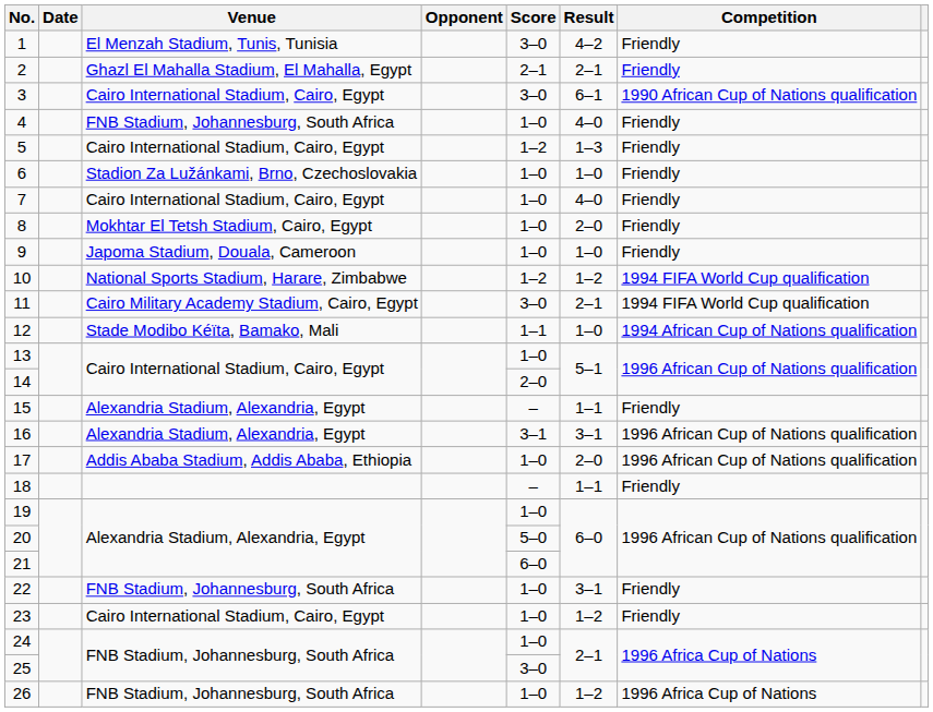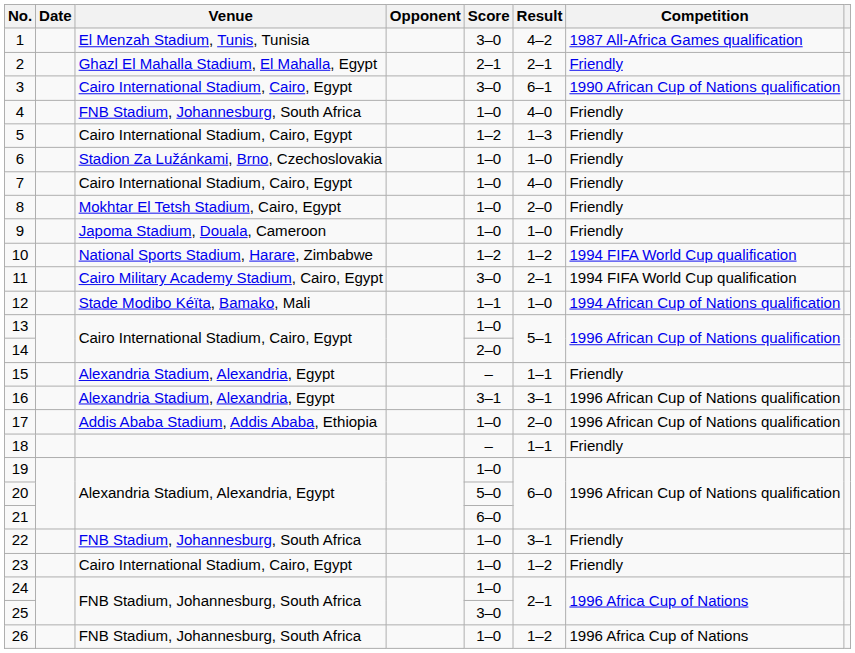 <table class="wikitable sortable">
 <tr>
 <th scope="col">No.</th>
 <th scope="col">Date</th>
 <th scope="col">Venue</th>
 <th scope="col">Opponent</th>
 <th scope="col">Score</th>
 <th scope="col">Result</th>
 <th scope="col">Competition</th>
 <th scope="col" class="unsortable"></th>
 </tr>
 <tr>
 <td style="text-align:center">1</td>
 <td></td>
 <td><a href='#'>El Menzah Stadium</a>, <a href='#'>Tunis</a>, Tunisia</td>
 <td></td>
 <td style="text-align:center">3–0</td>
 <td style="text-align:center">4–2</td>
-<td>Friendly</td>
+<td><a href='#'>1987 All-Africa Games qualification</a></td>
 <td></td>
 </tr>
 <tr>
 <td style="text-align:center">2</td>
 <td></td>
 <td><a href='#'>Ghazl El Mahalla Stadium</a>, <a href='#'>El Mahalla</a>, Egypt</td>
 <td></td>
 <td style="text-align:center">2–1</td>
 <td style="text-align:center">2–1</td>
 <td><a href='#'>Friendly</a></td>
 <td></td>
 </tr>
 <tr>
 <td style="text-align:center">3</td>
 <td></td>
 <td><a href='#'>Cairo International Stadium</a>, <a href='#'>Cairo</a>, Egypt</td>
 <td></td>
 <td style="text-align:center">3–0</td>
 <td style="text-align:center">6–1</td>
 <td><a href='#'>1990 African Cup of Nations qualification</a></td>
 <td></td>
 </tr>
 <tr>
 <td style="text-align:center">4</td>
 <td></td>
 <td><a href='#'>FNB Stadium</a>, <a href='#'>Johannesburg</a>, South Africa</td>
 <td></td>
 <td style="text-align:center">1–0</td>
 <td style="text-align:center">4–0</td>
 <td>Friendly</td>
 <td></td>
 </tr>
 <tr>
 <td style="text-align:center">5</td>
 <td></td>
 <td>Cairo International Stadium, Cairo, Egypt</td>
 <td></td>
 <td style="text-align:center">1–2</td>
 <td style="text-align:center">1–3</td>
 <td>Friendly</td>
 <td></td>
 </tr>
 <tr>
 <td style="text-align:center">6</td>
 <td></td>
 <td><a href='#'>Stadion Za Lužánkami</a>, <a href='#'>Brno</a>, Czechoslovakia</td>
 <td></td>
 <td style="text-align:center">1–0</td>
 <td style="text-align:center">1–0</td>
 <td>Friendly</td>
 <td></td>
 </tr>
 <tr>
 <td style="text-align:center">7</td>
 <td></td>
 <td>Cairo International Stadium, Cairo, Egypt</td>
 <td></td>
 <td style="text-align:center">1–0</td>
 <td style="text-align:center">4–0</td>
 <td>Friendly</td>
 <td></td>
 </tr>
 <tr>
 <td style="text-align:center">8</td>
 <td></td>
 <td><a href='#'>Mokhtar El Tetsh Stadium</a>, Cairo, Egypt</td>
 <td></td>
 <td style="text-align:center">1–0</td>
 <td style="text-align:center">2–0</td>
 <td>Friendly</td>
 <td></td>
 </tr>
 <tr>
 <td style="text-align:center">9</td>
 <td></td>
 <td><a href='#'>Japoma Stadium</a>, <a href='#'>Douala</a>, Cameroon</td>
 <td></td>
 <td style="text-align:center">1–0</td>
 <td style="text-align:center">1–0</td>
 <td>Friendly</td>
 <td></td>
 </tr>
 <tr>
 <td style="text-align:center">10</td>
 <td></td>
 <td><a href='#'>National Sports Stadium</a>, <a href='#'>Harare</a>, Zimbabwe</td>
 <td></td>
 <td style="text-align:center">1–2</td>
 <td style="text-align:center">1–2</td>
 <td><a href='#'>1994 FIFA World Cup qualification</a></td>
 <td></td>
 </tr>
 <tr>
 <td style="text-align:center">11</td>
 <td></td>
 <td><a href='#'>Cairo Military Academy Stadium</a>, Cairo, Egypt</td>
 <td></td>
 <td style="text-align:center">3–0</td>
 <td style="text-align:center">2–1</td>
 <td>1994 FIFA World Cup qualification</td>
 <td></td>
 </tr>
 <tr>
 <td style="text-align:center">12</td>
 <td></td>
 <td><a href='#'>Stade Modibo Kéïta</a>, <a href='#'>Bamako</a>, Mali</td>
 <td></td>
 <td style="text-align:center">1–1</td>
 <td style="text-align:center">1–0</td>
 <td><a href='#'>1994 African Cup of Nations qualification</a></td>
 <td></td>
 </tr>
 <tr>
 <td style="text-align:center">13</td>
 <td rowspan="2"></td>
 <td rowspan="2">Cairo International Stadium, Cairo, Egypt</td>
 <td rowspan="2"></td>
 <td style="text-align:center">1–0</td>
 <td rowspan="2" style="text-align:center">5–1</td>
 <td rowspan="2"><a href='#'>1996 African Cup of Nations qualification</a></td>
 <td rowspan="2"></td>
 </tr>
 <tr>
 <td style="text-align:center">14</td>
 <td style="text-align:center">2–0</td>
 </tr>
 <tr>
 <td style="text-align:center">15</td>
 <td></td>
 <td><a href='#'>Alexandria Stadium</a>, <a href='#'>Alexandria</a>, Egypt</td>
 <td></td>
 <td style="text-align:center">–</td>
 <td style="text-align:center">1–1</td>
 <td>Friendly</td>
 <td></td>
 </tr>
 <tr>
 <td style="text-align:center">16</td>
 <td></td>
 <td><a href='#'>Alexandria Stadium</a>, <a href='#'>Alexandria</a>, Egypt</td>
 <td></td>
 <td style="text-align:center">3–1</td>
 <td style="text-align:center">3–1</td>
 <td>1996 African Cup of Nations qualification</td>
 <td></td>
 </tr>
 <tr>
 <td style="text-align:center">17</td>
 <td></td>
 <td><a href='#'>Addis Ababa Stadium</a>, <a href='#'>Addis Ababa</a>, Ethiopia</td>
 <td></td>
 <td style="text-align:center">1–0</td>
 <td style="text-align:center">2–0</td>
 <td>1996 African Cup of Nations qualification</td>
 <td></td>
 </tr>
 <tr>
 <td style="text-align:center">18</td>
 <td></td>
 <td></td>
 <td></td>
 <td style="text-align:center">–</td>
 <td style="text-align:center">1–1</td>
 <td>Friendly</td>
 <td></td>
 </tr>
 <tr>
 <td style="text-align:center">19</td>
 <td rowspan="3"></td>
 <td rowspan="3">Alexandria Stadium, Alexandria, Egypt</td>
 <td rowspan="3"></td>
 <td style="text-align:center">1–0</td>
 <td rowspan="3" style="text-align:center">6–0</td>
 <td rowspan="3">1996 African Cup of Nations qualification</td>
 <td rowspan="3"></td>
 </tr>
 <tr>
 <td style="text-align:center">20</td>
 <td style="text-align:center">5–0</td>
 </tr>
 <tr>
 <td style="text-align:center">21</td>
 <td style="text-align:center">6–0</td>
 </tr>
 <tr>
 <td style="text-align:center">22</td>
 <td></td>
 <td><a href='#'>FNB Stadium</a>, <a href='#'>Johannesburg</a>, South Africa</td>
 <td></td>
 <td style="text-align:center">1–0</td>
 <td style="text-align:center">3–1</td>
 <td>Friendly</td>
 <td></td>
 </tr>
 <tr>
 <td style="text-align:center">23</td>
 <td></td>
 <td>Cairo International Stadium, Cairo, Egypt</td>
 <td></td>
 <td style="text-align:center">1–0</td>
 <td style="text-align:center">1–2</td>
 <td>Friendly</td>
 <td></td>
 </tr>
 <tr>
 <td style="text-align:center">24</td>
 <td rowspan="2"></td>
 <td rowspan="2">FNB Stadium, Johannesburg, South Africa</td>
 <td rowspan="2"></td>
 <td style="text-align:center">1–0</td>
 <td rowspan="2" style="text-align:center">2–1</td>
 <td rowspan="2"><a href='#'>1996 Africa Cup of Nations</a></td>
 <td rowspan="2"></td>
 </tr>
 <tr>
 <td style="text-align:center">25</td>
 <td style="text-align:center">3–0</td>
 </tr>
 <tr>
 <td style="text-align:center">26</td>
 <td></td>
 <td>FNB Stadium, Johannesburg, South Africa</td>
 <td></td>
 <td style="text-align:center">1–0</td>
 <td style="text-align:center">1–2</td>
 <td>1996 Africa Cup of Nations</td>
 <td></td>
 </tr>
 </table>
